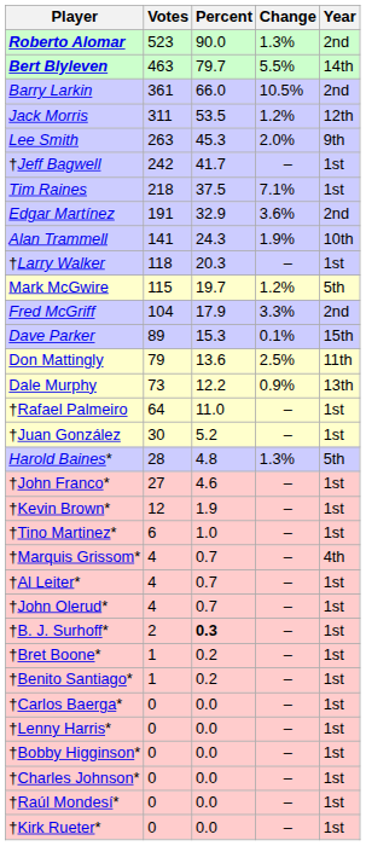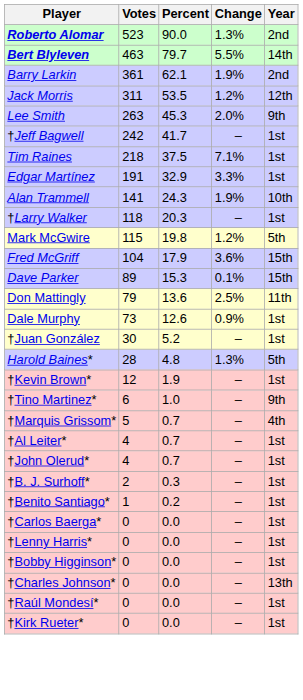 <table class="wikitable sortable">
 <tr>
 <th>Player</th>
 <th>Votes</th>
 <th>Percent</th>
 <th>Change</th>
 <th>Year</th>
 </tr>
 <tr bgcolor=ccffcc>
 <td><strong><em><a href='#'>Roberto Alomar</a></em></strong></td>
 <td>523</td>
 <td>90.0</td>
 <td>1.3%</td>
 <td>2nd</td>
 </tr>
 <tr bgcolor=ccffcc>
 <td><strong><em><a href='#'>Bert Blyleven</a></em></strong></td>
 <td>463</td>
 <td>79.7</td>
 <td>5.5%</td>
 <td>14th</td>
 </tr>
 <tr bgcolor=ccccff>
 <td><em><a href='#'>Barry Larkin</a></em></td>
 <td>361</td>
-<td>66.0</td>
-<td>10.5%</td>
+<td>62.1</td>
+<td>1.9%</td>
 <td>2nd</td>
 </tr>
 <tr bgcolor=ccccff>
 <td><em><a href='#'>Jack Morris</a></em></td>
 <td>311</td>
 <td>53.5</td>
 <td>1.2%</td>
 <td>12th</td>
 </tr>
 <tr bgcolor=ccccff>
 <td><em><a href='#'>Lee Smith</a></em></td>
 <td>263</td>
 <td>45.3</td>
 <td>2.0%</td>
 <td>9th</td>
 </tr>
 <tr bgcolor=ccccff>
 <td>†<em><a href='#'>Jeff Bagwell</a></em></td>
 <td>242</td>
 <td>41.7</td>
 <td align=center>–</td>
 <td>1st</td>
 </tr>
 <tr bgcolor=ccccff>
 <td><em><a href='#'>Tim Raines</a></em></td>
 <td>218</td>
 <td>37.5</td>
 <td>7.1%</td>
 <td>1st</td>
 </tr>
 <tr bgcolor=ccccff>
 <td><em><a href='#'>Edgar Martínez</a></em></td>
 <td>191</td>
 <td>32.9</td>
-<td>3.6%</td>
-<td>2nd</td>
+<td>3.3%</td>
+<td>1st</td>
 </tr>
 <tr bgcolor=ccccff>
 <td><em><a href='#'>Alan Trammell</a></em></td>
 <td>141</td>
 <td>24.3</td>
 <td>1.9%</td>
 <td>10th</td>
 </tr>
 <tr bgcolor=ccccff>
 <td>†<em><a href='#'>Larry Walker</a></em></td>
 <td>118</td>
 <td>20.3</td>
 <td align=center>–</td>
 <td>1st</td>
 </tr>
 <tr bgcolor=ffffcc>
 <td><a href='#'>Mark McGwire</a></td>
 <td>115</td>
-<td>19.7</td>
+<td>19.8</td>
 <td>1.2%</td>
 <td>5th</td>
 </tr>
 <tr bgcolor=ccccff>
 <td><em><a href='#'>Fred McGriff</a></em></td>
 <td>104</td>
 <td>17.9</td>
-<td>3.3%</td>
-<td>2nd</td>
+<td>3.6%</td>
+<td>15th</td>
 </tr>
 <tr bgcolor=ccccff>
 <td><em><a href='#'>Dave Parker</a></em></td>
 <td>89</td>
 <td>15.3</td>
 <td>0.1%</td>
 <td>15th</td>
 </tr>
 <tr bgcolor=ffffcc>
 <td><a href='#'>Don Mattingly</a></td>
 <td>79</td>
 <td>13.6</td>
 <td>2.5%</td>
 <td>11th</td>
 </tr>
 <tr bgcolor=ffffcc>
 <td><a href='#'>Dale Murphy</a></td>
 <td>73</td>
-<td>12.2</td>
+<td>12.6</td>
 <td>0.9%</td>
-<td>13th</td>
-</tr>
-<tr bgcolor=ffffcc>
-<td>†<a href='#'>Rafael Palmeiro</a></td>
-<td>64</td>
-<td>11.0</td>
-<td align=center>–</td>
 <td>1st</td>
 </tr>
 <tr bgcolor=ffffcc>
 <td>†<a href='#'>Juan González</a></td>
 <td>30</td>
 <td>5.2</td>
 <td align=center>–</td>
 <td>1st</td>
 </tr>
 <tr bgcolor=ccccff>
 <td><em><a href='#'>Harold Baines</a></em>*</td>
 <td>28</td>
 <td>4.8</td>
 <td>1.3%</td>
 <td>5th</td>
 </tr>
 <tr bgcolor=ffcccc>
-<td>†<a href='#'>John Franco</a>*</td>
-<td>27</td>
-<td>4.6</td>
-<td align=center>–</td>
-<td>1st</td>
-</tr>
-<tr bgcolor=ffcccc>
 <td>†<a href='#'>Kevin Brown</a>*</td>
 <td>12</td>
 <td>1.9</td>
 <td align=center>–</td>
 <td>1st</td>
 </tr>
 <tr bgcolor=ffcccc>
 <td>†<a href='#'>Tino Martinez</a>*</td>
 <td>6</td>
 <td>1.0</td>
 <td align=center>–</td>
-<td>1st</td>
+<td>9th</td>
 </tr>
 <tr bgcolor=ffcccc>
 <td>†<a href='#'>Marquis Grissom</a>*</td>
-<td>4</td>
+<td>5</td>
 <td>0.7</td>
 <td align=center>–</td>
 <td>4th</td>
 </tr>
 <tr bgcolor=ffcccc>
 <td>†<a href='#'>Al Leiter</a>*</td>
 <td>4</td>
 <td>0.7</td>
 <td align=center>–</td>
 <td>1st</td>
 </tr>
 <tr bgcolor=ffcccc>
 <td>†<a href='#'>John Olerud</a>*</td>
 <td>4</td>
 <td>0.7</td>
 <td align=center>–</td>
 <td>1st</td>
 </tr>
 <tr bgcolor=ffcccc>
 <td>†<a href='#'>B. J. Surhoff</a>*</td>
 <td>2</td>
-<td><strong>0.3</strong></td>
-<td align=center>–</td>
-<td>1st</td>
-</tr>
-<tr bgcolor=ffcccc>
-<td>†<a href='#'>Bret Boone</a>*</td>
-<td>1</td>
-<td>0.2</td>
+<td>0.3</td>
 <td align=center>–</td>
 <td>1st</td>
 </tr>
 <tr bgcolor=ffcccc>
 <td>†<a href='#'>Benito Santiago</a>*</td>
 <td>1</td>
 <td>0.2</td>
 <td align=center>–</td>
 <td>1st</td>
 </tr>
 <tr bgcolor=ffcccc>
 <td>†<a href='#'>Carlos Baerga</a>*</td>
 <td>0</td>
 <td>0.0</td>
 <td align=center>–</td>
 <td>1st</td>
 </tr>
 <tr bgcolor=ffcccc>
 <td>†<a href='#'>Lenny Harris</a>*</td>
 <td>0</td>
 <td>0.0</td>
 <td align=center>–</td>
 <td>1st</td>
 </tr>
 <tr bgcolor=ffcccc>
 <td>†<a href='#'>Bobby Higginson</a>*</td>
 <td>0</td>
 <td>0.0</td>
 <td align=center>–</td>
 <td>1st</td>
 </tr>
 <tr bgcolor=ffcccc>
 <td>†<a href='#'>Charles Johnson</a>*</td>
 <td>0</td>
 <td>0.0</td>
 <td align=center>–</td>
-<td>1st</td>
+<td>13th</td>
 </tr>
 <tr bgcolor=ffcccc>
 <td>†<a href='#'>Raúl Mondesí</a>*</td>
 <td>0</td>
 <td>0.0</td>
 <td align=center>–</td>
 <td>1st</td>
 </tr>
 <tr bgcolor=ffcccc>
 <td>†<a href='#'>Kirk Rueter</a>*</td>
 <td>0</td>
 <td>0.0</td>
 <td align=center>–</td>
 <td>1st</td>
 </tr>
 </table>
